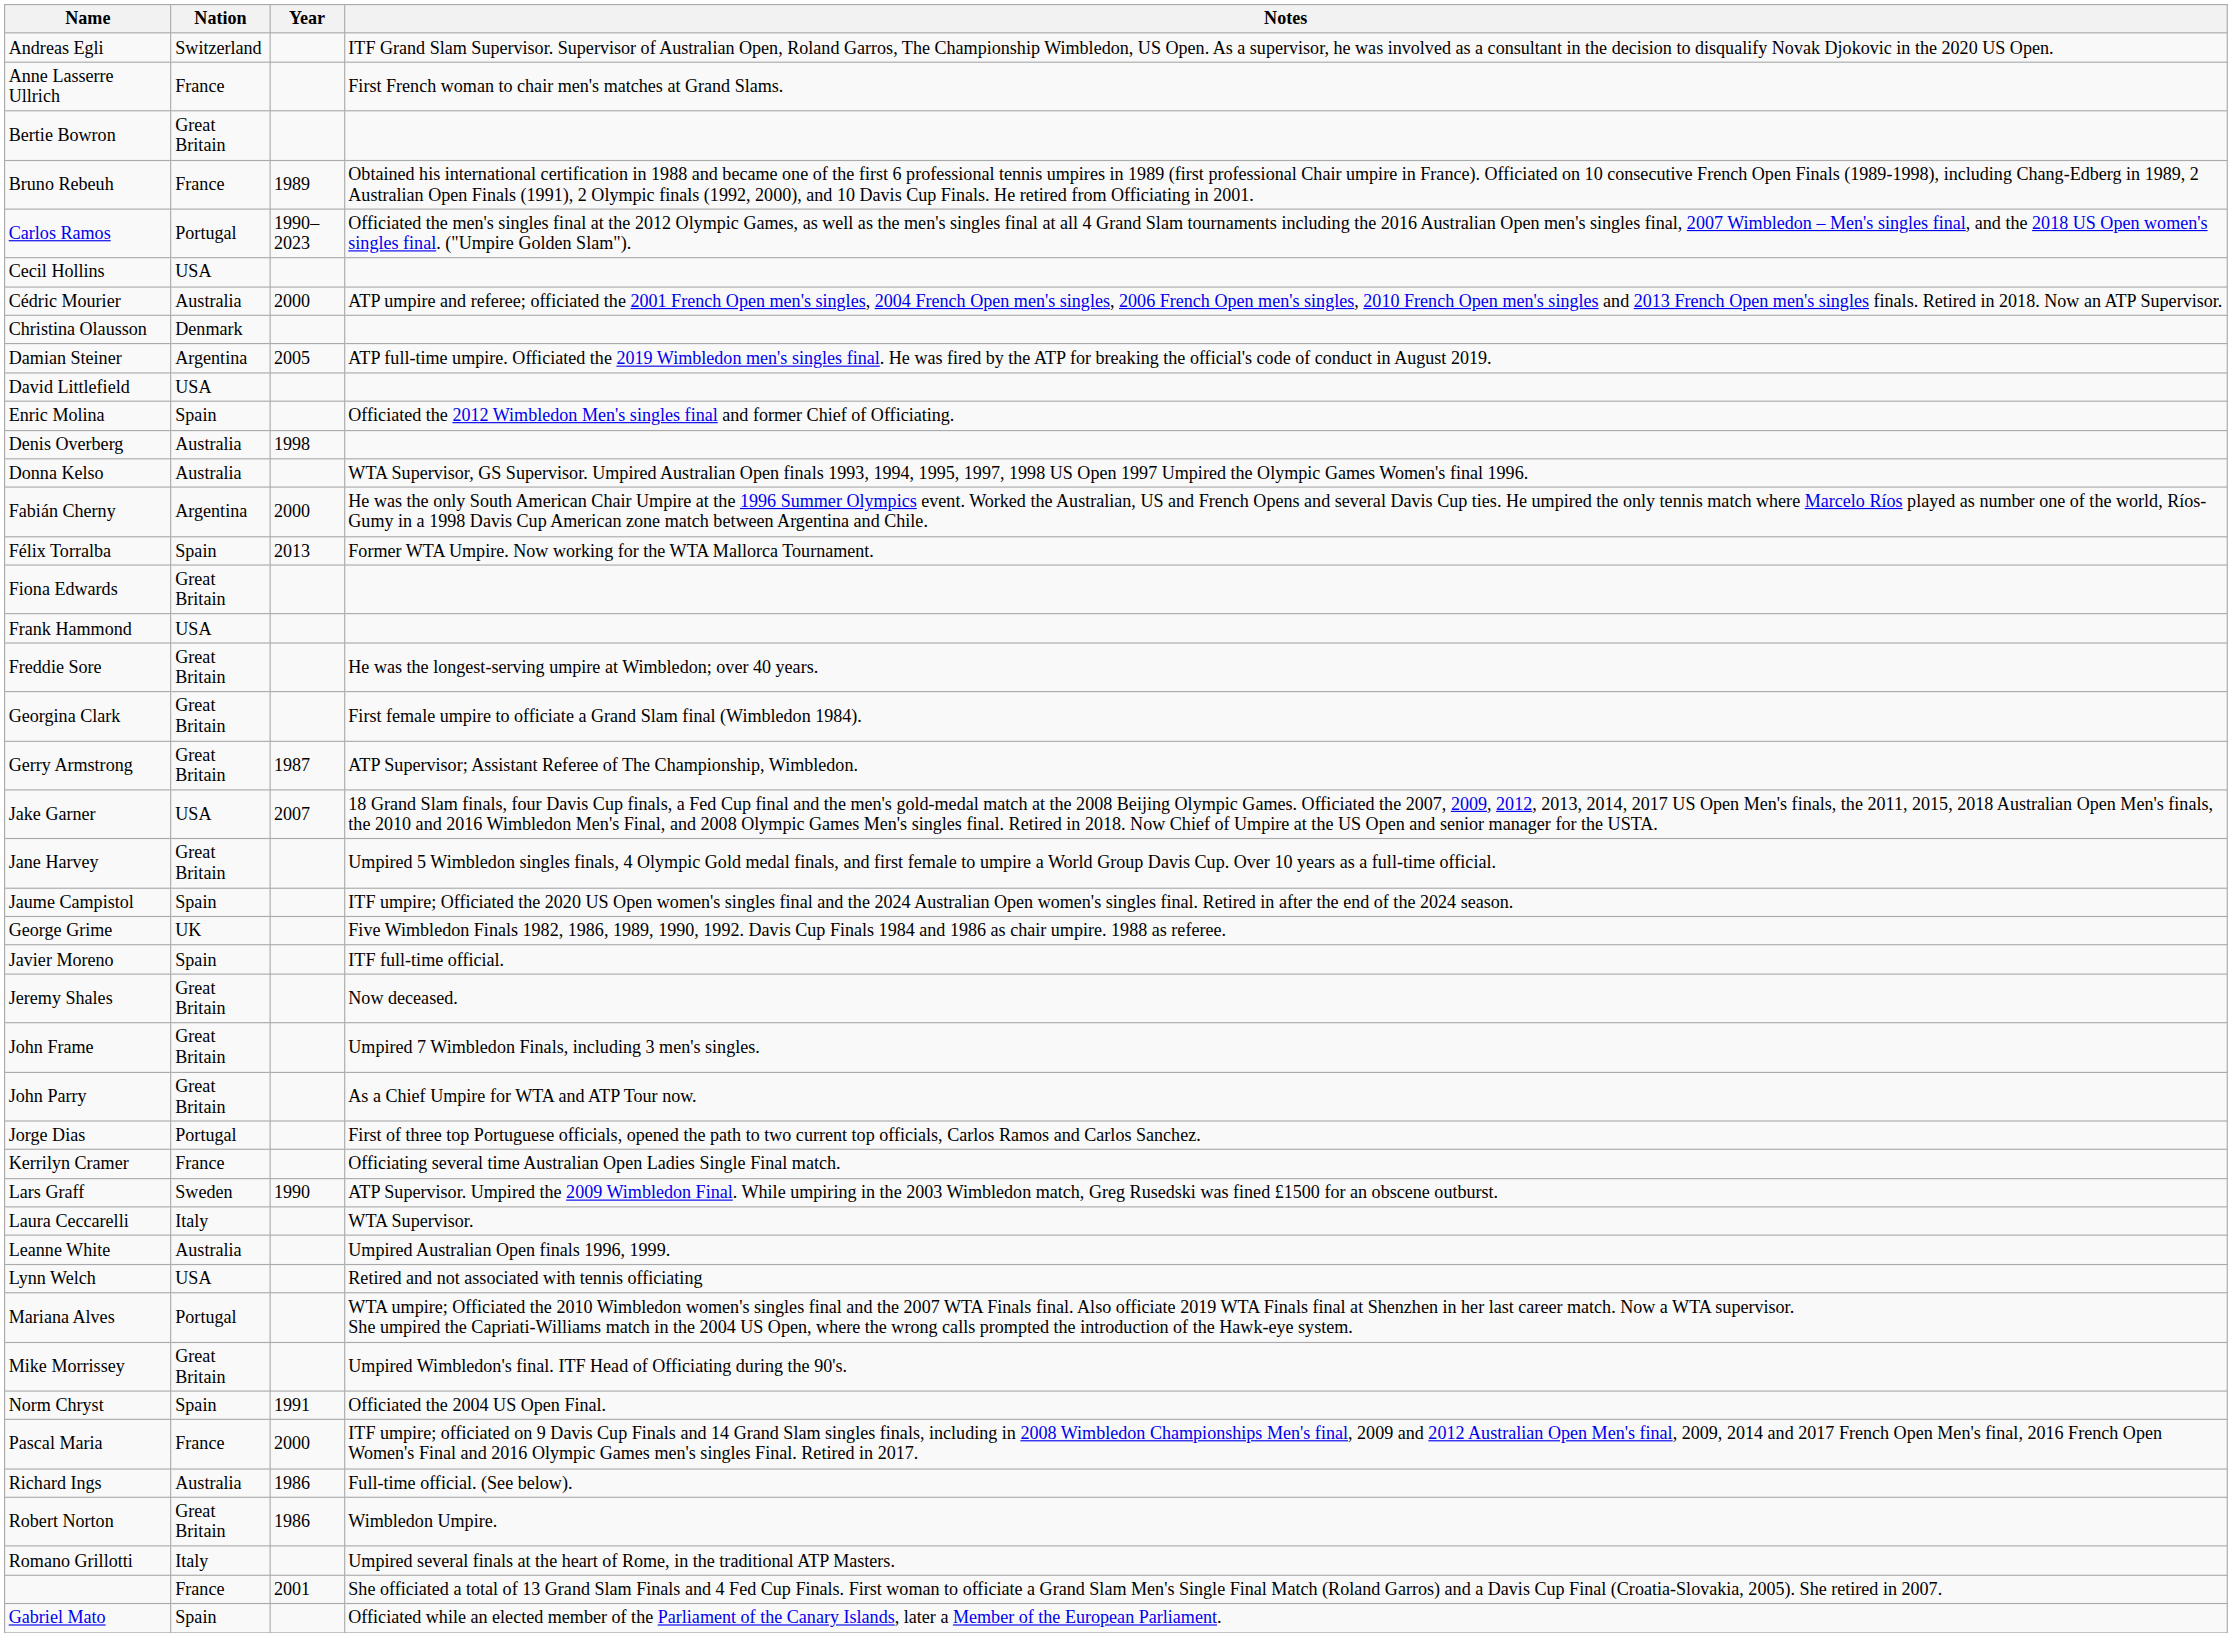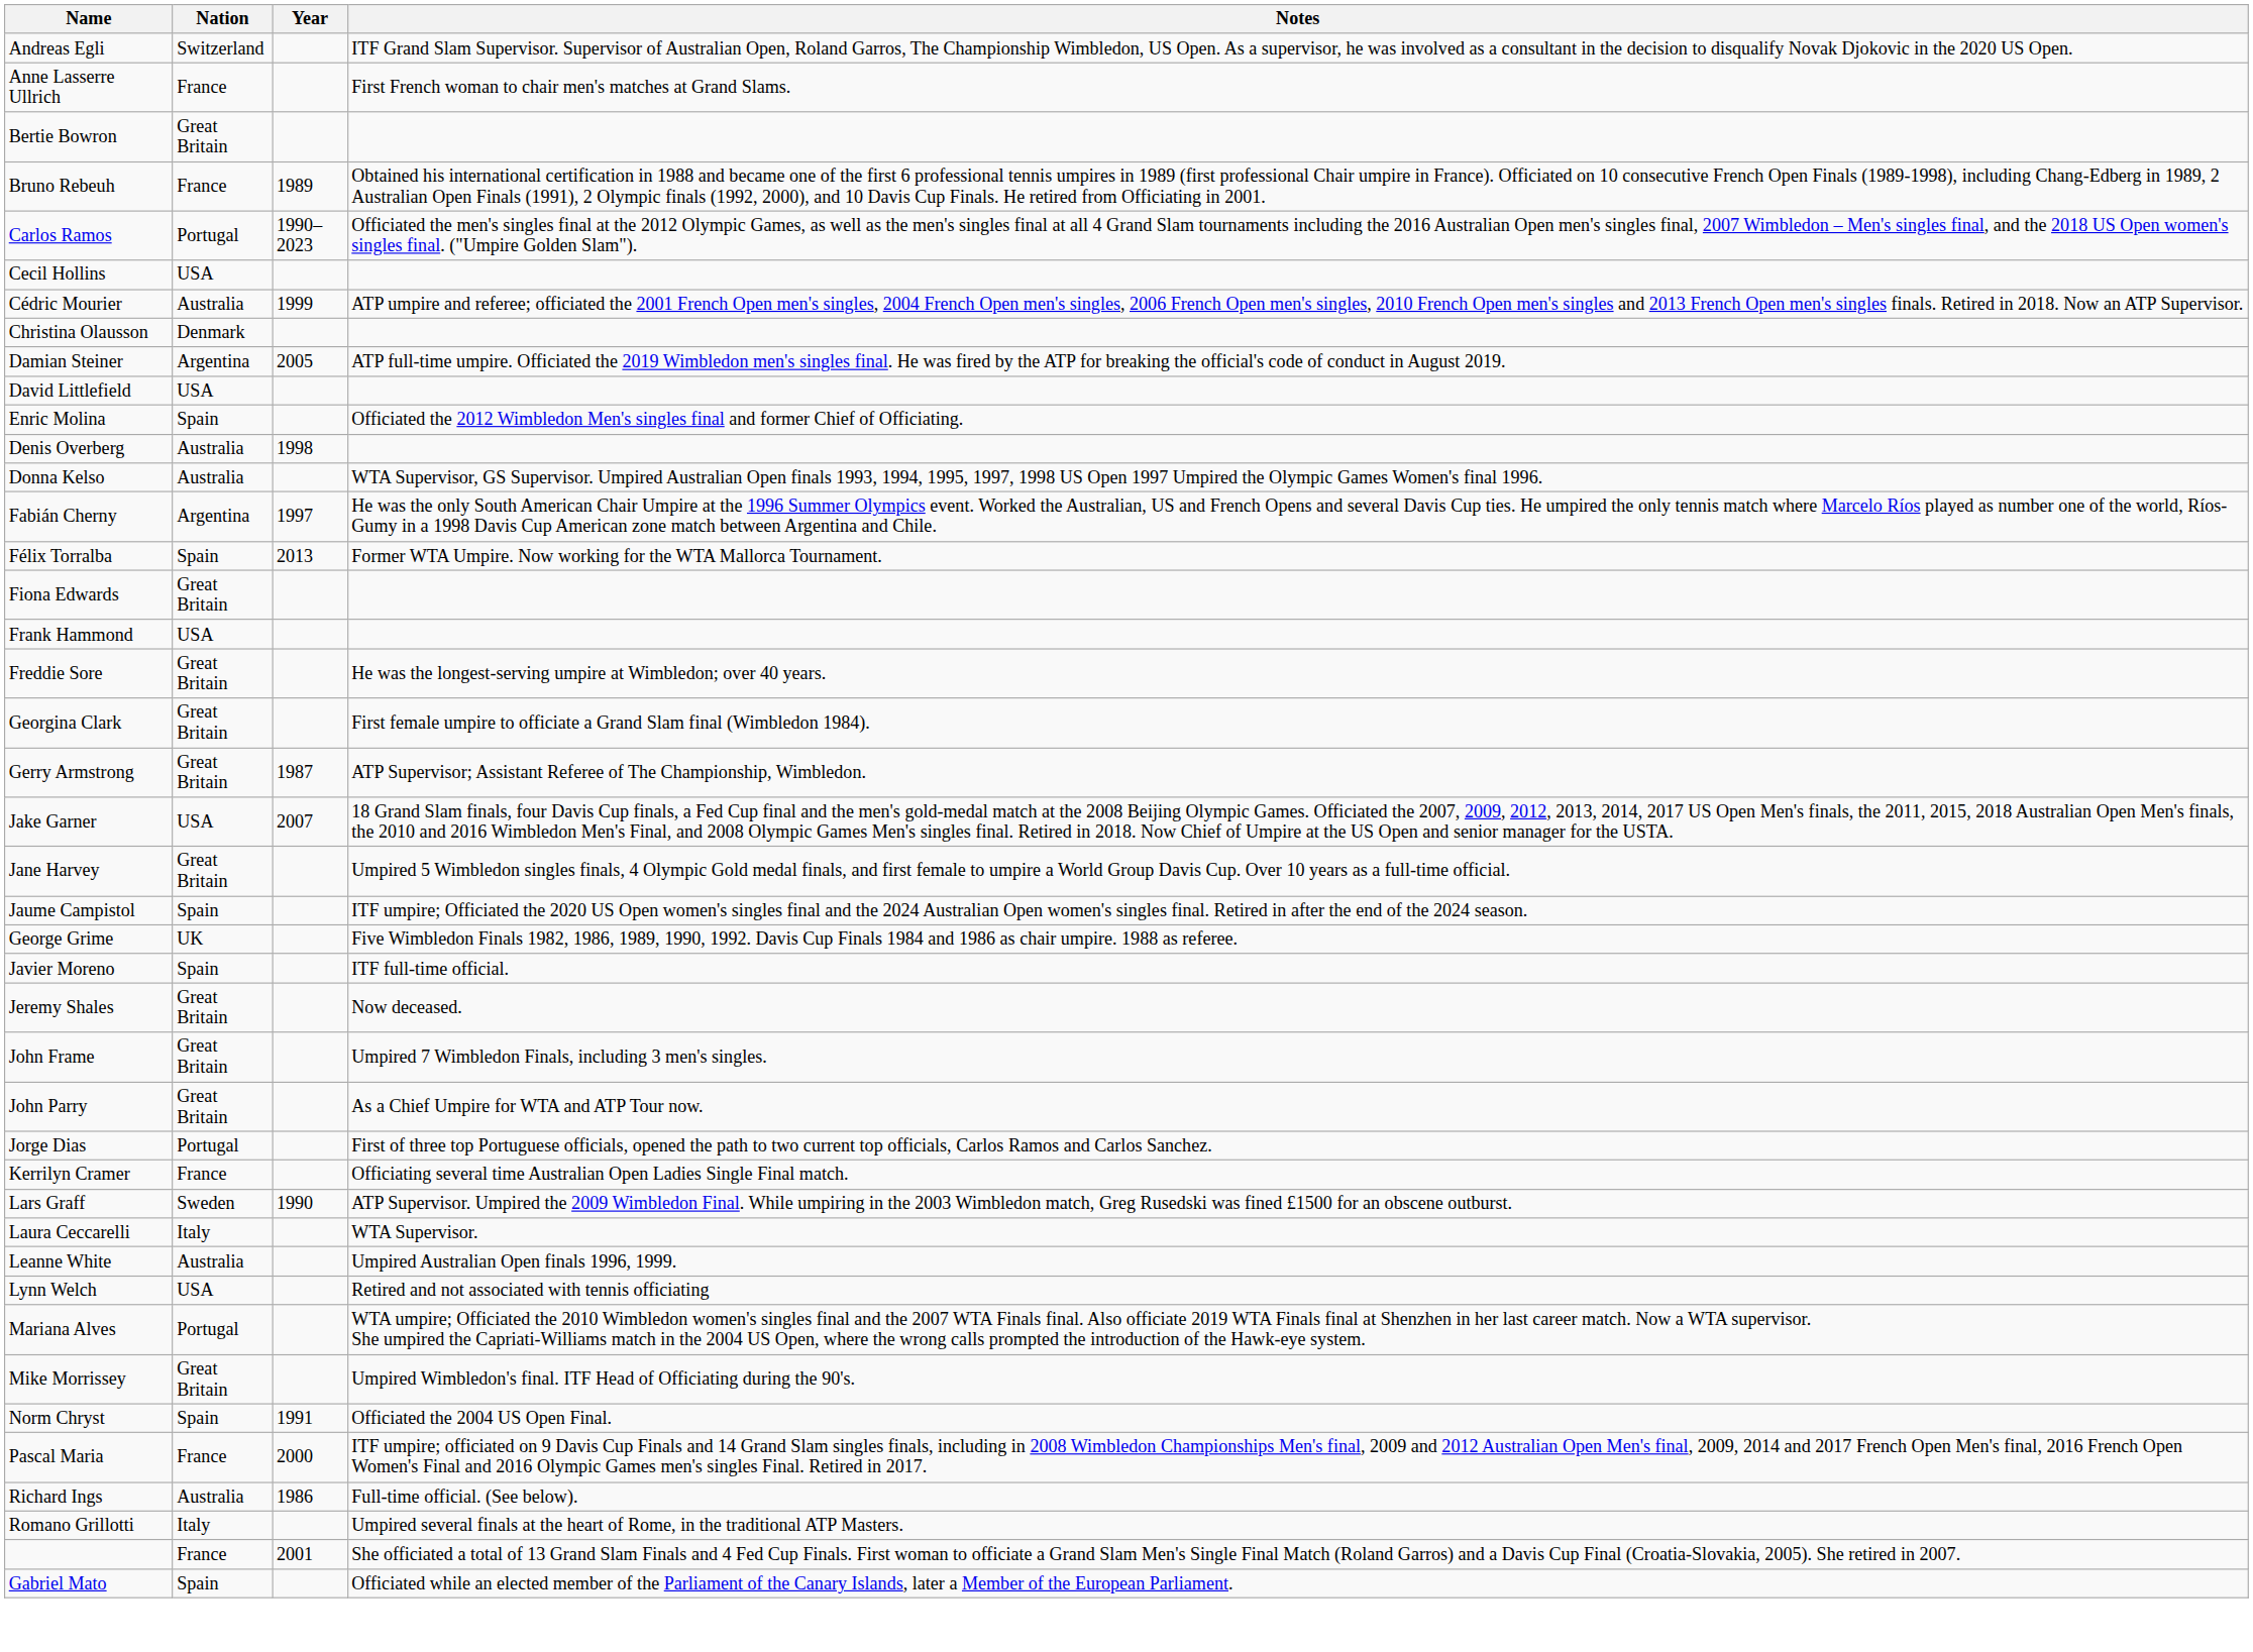 <table class="wikitable sortable">
 <tr>
 <th width=140>Name</th>
 <th width=80>Nation</th>
 <th>Year</th>
 <th class=unsortable>Notes</th>
 </tr>
 <tr>
 <td>Andreas Egli</td>
 <td>Switzerland</td>
 <td></td>
 <td>ITF Grand Slam Supervisor. Supervisor of Australian Open, Roland Garros, The Championship Wimbledon, US Open. As a supervisor, he was involved as a consultant in the decision to disqualify Novak Djokovic in the 2020 US Open.</td>
 </tr>
 <tr>
 <td>Anne Lasserre Ullrich</td>
 <td>France</td>
 <td></td>
 <td>First French woman to chair men's matches at Grand Slams.</td>
 </tr>
 <tr>
 <td>Bertie Bowron</td>
 <td>Great Britain</td>
 <td></td>
 <td></td>
 </tr>
 <tr>
 <td>Bruno Rebeuh</td>
 <td>France</td>
 <td>1989</td>
 <td>Obtained his international certification in 1988 and became one of the first 6 professional tennis umpires in 1989 (first professional Chair umpire in France). Officiated on 10 consecutive French Open Finals (1989-1998), including Chang-Edberg in 1989, 2 Australian Open Finals (1991), 2 Olympic finals (1992, 2000), and 10 Davis Cup Finals. He retired from Officiating in 2001.</td>
 </tr>
 <tr>
 <td><a href='#'>Carlos Ramos</a></td>
 <td>Portugal</td>
 <td>1990–2023</td>
 <td>Officiated the men's singles final at the 2012 Olympic Games, as well as the men's singles final at all 4 Grand Slam tournaments including the 2016 Australian Open men's singles final, <a href='#'>2007 Wimbledon – Men's singles final</a>, and the <a href='#'>2018 US Open women's singles final</a>. ("Umpire Golden Slam").</td>
 </tr>
 <tr>
 <td>Cecil Hollins</td>
 <td>USA</td>
 <td></td>
 <td></td>
 </tr>
 <tr>
 <td>Cédric Mourier</td>
 <td>Australia</td>
-<td>2000</td>
+<td>1999</td>
 <td>ATP umpire and referee; officiated the <a href='#'>2001 French Open men's singles</a>, <a href='#'>2004 French Open men's singles</a>, <a href='#'>2006 French Open men's singles</a>, <a href='#'>2010 French Open men's singles</a> and <a href='#'>2013 French Open men's singles</a> finals. Retired in 2018. Now an ATP Supervisor.</td>
 </tr>
 <tr>
 <td>Christina Olausson</td>
 <td>Denmark</td>
 <td></td>
 <td></td>
 </tr>
 <tr>
 <td>Damian Steiner</td>
 <td>Argentina</td>
 <td>2005</td>
 <td>ATP full-time umpire. Officiated the <a href='#'>2019 Wimbledon men's singles final</a>. He was fired by the ATP for breaking the official's code of conduct in August 2019.</td>
 </tr>
 <tr>
 <td>David Littlefield</td>
 <td>USA</td>
 <td></td>
 <td></td>
 </tr>
 <tr>
 <td>Enric Molina</td>
 <td>Spain</td>
 <td></td>
 <td>Officiated the <a href='#'>2012 Wimbledon Men's singles final</a> and former Chief of Officiating.</td>
 </tr>
 <tr>
 <td>Denis Overberg</td>
 <td>Australia</td>
 <td>1998</td>
 <td></td>
 </tr>
 <tr>
 <td>Donna Kelso</td>
 <td>Australia</td>
 <td></td>
 <td>WTA Supervisor, GS Supervisor. Umpired Australian Open finals 1993, 1994, 1995, 1997, 1998 US Open 1997 Umpired the Olympic Games Women's final 1996.</td>
 </tr>
 <tr>
 <td>Fabián Cherny</td>
 <td>Argentina</td>
-<td>2000</td>
+<td>1997</td>
 <td>He was the only South American Chair Umpire at the <a href='#'>1996 Summer Olympics</a> event. Worked the Australian, US and French Opens and several Davis Cup ties. He umpired the only tennis match where <a href='#'>Marcelo Ríos</a> played as number one of the world, Ríos-Gumy in a 1998 Davis Cup American zone match between Argentina and Chile.</td>
 </tr>
 <tr>
 <td>Félix Torralba</td>
 <td>Spain</td>
 <td>2013</td>
 <td>Former WTA Umpire. Now working for the WTA Mallorca Tournament.</td>
 </tr>
 <tr>
 <td>Fiona Edwards</td>
 <td>Great Britain</td>
 <td></td>
 <td></td>
 </tr>
 <tr>
 <td>Frank Hammond</td>
 <td>USA</td>
 <td></td>
 <td></td>
 </tr>
 <tr>
 <td>Freddie Sore</td>
 <td>Great Britain</td>
 <td></td>
 <td>He was the longest-serving umpire at Wimbledon; over 40 years.</td>
 </tr>
 <tr>
 <td>Georgina Clark</td>
 <td>Great Britain</td>
 <td></td>
 <td>First female umpire to officiate a Grand Slam final (Wimbledon 1984).</td>
 </tr>
 <tr>
 <td>Gerry Armstrong</td>
 <td>Great Britain</td>
 <td>1987</td>
 <td>ATP Supervisor; Assistant Referee of The Championship, Wimbledon.</td>
 </tr>
 <tr>
 <td>Jake Garner</td>
 <td>USA</td>
 <td>2007</td>
 <td>18 Grand Slam finals, four Davis Cup finals, a Fed Cup final and the men's gold-medal match at the 2008 Beijing Olympic Games. Officiated the 2007, <a href='#'>2009</a>, <a href='#'>2012</a>, 2013, 2014, 2017 US Open Men's finals, the 2011, 2015, 2018 Australian Open Men's finals, the 2010 and 2016 Wimbledon Men's Final, and 2008 Olympic Games Men's singles final. Retired in 2018. Now Chief of Umpire at the US Open and senior manager for the USTA.</td>
 </tr>
 <tr>
 <td>Jane Harvey</td>
 <td>Great Britain</td>
 <td></td>
 <td>Umpired 5 Wimbledon singles finals, 4 Olympic Gold medal finals, and first female to umpire a World Group Davis Cup. Over 10 years as a full-time official.</td>
 </tr>
 <tr>
 <td>Jaume Campistol</td>
 <td>Spain</td>
 <td></td>
 <td>ITF umpire; Officiated the 2020 US Open women's singles final and the 2024 Australian Open women's singles final. Retired in after the end of the 2024 season.</td>
 </tr>
 <tr>
 <td>George Grime</td>
 <td>UK</td>
 <td></td>
 <td>Five Wimbledon Finals 1982, 1986, 1989, 1990, 1992. Davis Cup Finals 1984 and 1986 as chair umpire. 1988 as referee.</td>
 </tr>
 <tr>
 <td>Javier Moreno</td>
 <td>Spain</td>
 <td></td>
 <td>ITF full-time official.</td>
 </tr>
 <tr>
 <td>Jeremy Shales</td>
 <td>Great Britain</td>
 <td></td>
 <td>Now deceased.</td>
 </tr>
 <tr>
 <td>John Frame</td>
 <td>Great Britain</td>
 <td></td>
 <td>Umpired 7 Wimbledon Finals, including 3 men's singles.</td>
 </tr>
 <tr>
 <td>John Parry</td>
 <td>Great Britain</td>
 <td></td>
 <td>As a Chief Umpire for WTA and ATP Tour now.</td>
 </tr>
 <tr>
 <td>Jorge Dias</td>
 <td>Portugal</td>
 <td></td>
 <td>First of three top Portuguese officials, opened the path to two current top officials, Carlos Ramos and Carlos Sanchez.</td>
 </tr>
 <tr>
 <td>Kerrilyn Cramer</td>
 <td>France</td>
 <td></td>
 <td>Officiating several time Australian Open Ladies Single Final match.</td>
 </tr>
 <tr>
 <td>Lars Graff</td>
 <td>Sweden</td>
 <td>1990</td>
 <td>ATP Supervisor. Umpired the <a href='#'>2009 Wimbledon Final</a>. While umpiring in the 2003 Wimbledon match, Greg Rusedski was fined £1500 for an obscene outburst.</td>
 </tr>
 <tr>
 <td>Laura Ceccarelli</td>
 <td>Italy</td>
 <td></td>
 <td>WTA Supervisor.</td>
 </tr>
 <tr>
 <td>Leanne White</td>
 <td>Australia</td>
 <td></td>
 <td>Umpired Australian Open finals 1996, 1999.</td>
 </tr>
 <tr>
 <td>Lynn Welch</td>
 <td>USA</td>
 <td></td>
 <td>Retired and not associated with tennis officiating </td>
 </tr>
 <tr>
 <td>Mariana Alves</td>
 <td>Portugal</td>
 <td></td>
 <td>WTA umpire; Officiated the 2010 Wimbledon women's singles final and the 2007 WTA Finals final. Also officiate 2019 WTA Finals final at Shenzhen in her last career match. Now a WTA supervisor.<br>She umpired the Capriati-Williams match in the 2004 US Open, where the wrong calls prompted the introduction of the Hawk-eye system.</td>
 </tr>
 <tr>
 <td>Mike Morrissey</td>
 <td>Great Britain</td>
 <td></td>
 <td>Umpired Wimbledon's final. ITF Head of Officiating during the 90's.</td>
 </tr>
 <tr>
 <td>Norm Chryst</td>
 <td>Spain</td>
 <td>1991</td>
 <td>Officiated the 2004 US Open Final.</td>
 </tr>
 <tr>
 <td>Pascal Maria</td>
 <td>France</td>
 <td>2000</td>
 <td>ITF umpire; officiated on 9 Davis Cup Finals and 14 Grand Slam singles finals, including in <a href='#'>2008 Wimbledon Championships Men's final</a>, 2009 and <a href='#'>2012 Australian Open Men's final</a>, 2009, 2014 and 2017 French Open Men's final, 2016 French Open Women's Final and 2016 Olympic Games men's singles Final. Retired in 2017.</td>
 </tr>
 <tr>
 <td>Richard Ings</td>
 <td>Australia</td>
 <td>1986</td>
 <td>Full-time official. (See below).</td>
 </tr>
 <tr>
-<td>Robert Norton</td>
-<td>Great Britain</td>
-<td>1986</td>
-<td>Wimbledon Umpire.</td>
-</tr>
-<tr>
 <td>Romano Grillotti</td>
 <td>Italy</td>
 <td></td>
 <td>Umpired several finals at the heart of Rome, in the traditional ATP Masters.</td>
 </tr>
 <tr>
 <td></td>
 <td>France</td>
 <td>2001</td>
 <td>She officiated a total of 13 Grand Slam Finals and 4 Fed Cup Finals. First woman to officiate a Grand Slam Men's Single Final Match (Roland Garros) and a Davis Cup Final (Croatia-Slovakia, 2005). She retired in 2007.</td>
 </tr>
 <tr>
 <td><a href='#'>Gabriel Mato</a></td>
 <td>Spain</td>
 <td></td>
 <td>Officiated while an elected member of the <a href='#'>Parliament of the Canary Islands</a>, later a <a href='#'>Member of the European Parliament</a>.</td>
 </tr>
 </table>
